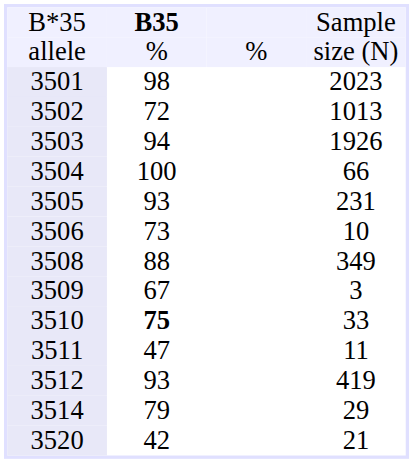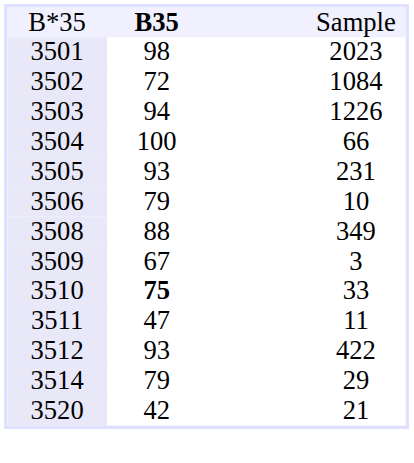 <table border="0" cellspacing="0" cellpadding="0" style="text-align:center; background:#ffffff; margin-right: 1em; border:2px #e0e0ff solid;">
 <tr style="background:#f0f0ff">
 <td style="width:60px">B*35</td>
 <td style="width:60px"><strong>B35</strong></td>
 <td style="width:60px"></td>
 <td style="width:60px">Sample</td>
-</tr>
-<tr style="background:#f0f0ff">
-<td>allele</td>
-<td>%</td>
-<td>%</td>
-<td>size (N)</td>
 </tr>
 <tr>
 </tr>
 <tr>
 <td style = "background:#e8e8f8">3501</td>
 <td>98</td>
 <td></td>
 <td>2023</td>
 </tr>
 <tr>
 <td style = "background:#e8e8f8">3502</td>
 <td>72</td>
 <td></td>
-<td>1013</td>
+<td>1084</td>
 </tr>
 <tr>
 <td style = "background:#e8e8f8">3503</td>
 <td>94</td>
 <td></td>
-<td>1926</td>
+<td>1226</td>
 </tr>
 <tr>
 <td style = "background:#e8e8f8">3504</td>
 <td>100</td>
 <td></td>
 <td>66</td>
 </tr>
 <tr>
 <td style = "background:#e8e8f8">3505</td>
 <td>93</td>
 <td></td>
 <td>231</td>
 </tr>
 <tr>
 <td style = "background:#e8e8f8">3506</td>
-<td>73</td>
+<td>79</td>
 <td></td>
 <td>10</td>
 </tr>
 <tr>
 <td style = "background:#e8e8f8">3508</td>
 <td>88</td>
 <td></td>
 <td>349</td>
 </tr>
 <tr>
 <td style = "background:#e8e8f8">3509</td>
 <td>67</td>
 <td></td>
 <td>3</td>
 </tr>
 <tr>
 <td style = "background:#e8e8f8">3510</td>
 <td><strong>75</strong></td>
 <td></td>
 <td>33</td>
 </tr>
 <tr>
 <td style = "background:#e8e8f8">3511</td>
 <td>47</td>
 <td></td>
 <td>11</td>
 </tr>
 <tr>
 <td style = "background:#e8e8f8">3512</td>
 <td>93</td>
 <td></td>
-<td>419</td>
+<td>422</td>
 </tr>
 <tr>
 <td style = "background:#e8e8f8">3514</td>
 <td>79</td>
 <td></td>
 <td>29</td>
 </tr>
 <tr>
 <td style = "background:#e8e8f8">3520</td>
 <td>42</td>
 <td></td>
 <td>21</td>
 </tr>
 </table>
